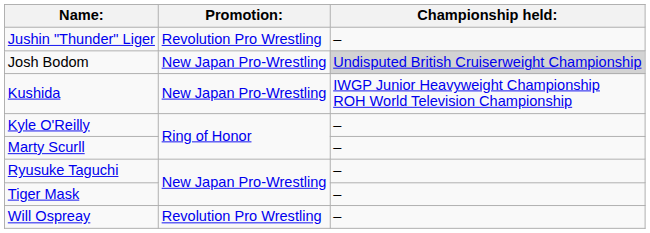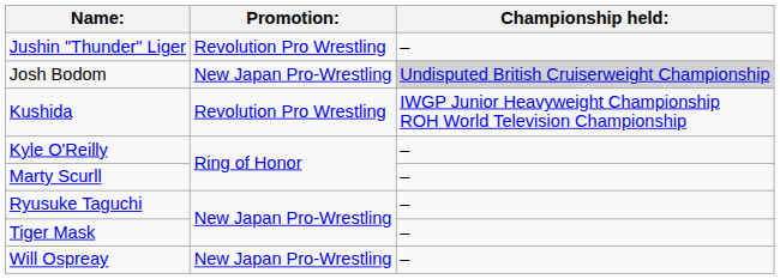 <table class="wikitable sortable">
 <tr>
 <th>Name:</th>
 <th>Promotion:</th>
 <th>Championship held:</th>
 </tr>
 <tr>
 <td><a href='#'>Jushin "Thunder" Liger</a></td>
 <td><a href='#'>Revolution Pro Wrestling</a></td>
 <td>–</td>
 </tr>
 <tr>
 <td>Josh Bodom</td>
 <td><a href='#'>New Japan Pro-Wrestling</a></td>
 <td style="background: lightgrey;"><a href='#'>Undisputed British Cruiserweight Championship</a></td>
 </tr>
 <tr>
 <td><a href='#'>Kushida</a></td>
-<td><a href='#'>New Japan Pro-Wrestling</a></td>
+<td><a href='#'>Revolution Pro Wrestling</a></td>
 <td><a href='#'>IWGP Junior Heavyweight Championship</a><br><a href='#'>ROH World Television Championship</a></td>
 </tr>
 <tr>
 <td><a href='#'>Kyle O'Reilly</a></td>
 <td rowspan="2"><a href='#'>Ring of Honor</a></td>
 <td>–</td>
 </tr>
 <tr>
 <td><a href='#'>Marty Scurll</a></td>
 <td>–</td>
 </tr>
 <tr>
 <td><a href='#'>Ryusuke Taguchi</a></td>
 <td rowspan="2"><a href='#'>New Japan Pro-Wrestling</a></td>
 <td>–</td>
 </tr>
 <tr>
 <td><a href='#'>Tiger Mask</a></td>
 <td>–</td>
 </tr>
 <tr>
 <td><a href='#'>Will Ospreay</a></td>
-<td><a href='#'>Revolution Pro Wrestling</a></td>
+<td><a href='#'>New Japan Pro-Wrestling</a></td>
 <td>–</td>
 </tr>
 </table>
